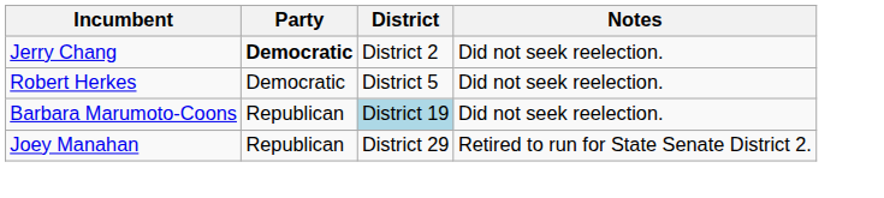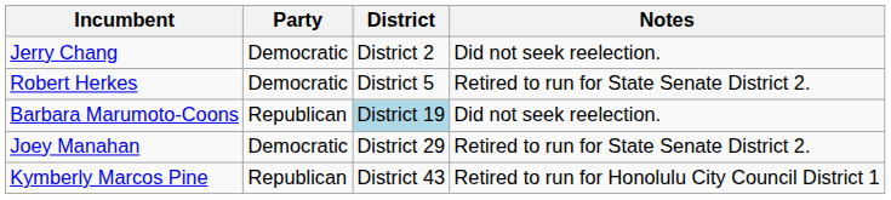 <table class="wikitable sortable">
 <tr>
 <th>Incumbent</th>
 <th>Party</th>
 <th>District</th>
 <th>Notes</th>
 </tr>
 <tr>
 <td><a href='#'>Jerry Chang</a></td>
-<td><strong>Democratic</strong></td>
+<td>Democratic</td>
 <td>District 2</td>
 <td>Did not seek reelection.</td>
 </tr>
 <tr>
 <td><a href='#'>Robert Herkes</a></td>
 <td>Democratic</td>
 <td>District 5</td>
-<td>Did not seek reelection.</td>
+<td>Retired to run for State Senate District 2.</td>
 </tr>
 <tr>
 <td><a href='#'>Barbara Marumoto-Coons</a></td>
 <td>Republican</td>
 <td style="background: lightblue;">District 19</td>
 <td>Did not seek reelection.</td>
 </tr>
 <tr>
 <td><a href='#'>Joey Manahan</a></td>
-<td>Republican</td>
+<td>Democratic</td>
 <td>District 29</td>
 <td>Retired to run for State Senate District 2.</td>
 </tr>
+<tr>
+<td><a href='#'>Kymberly Marcos Pine</a></td>
+<td>Republican</td>
+<td>District 43</td>
+<td>Retired to run for Honolulu City Council District 1</td>
+</tr>
 </table>
